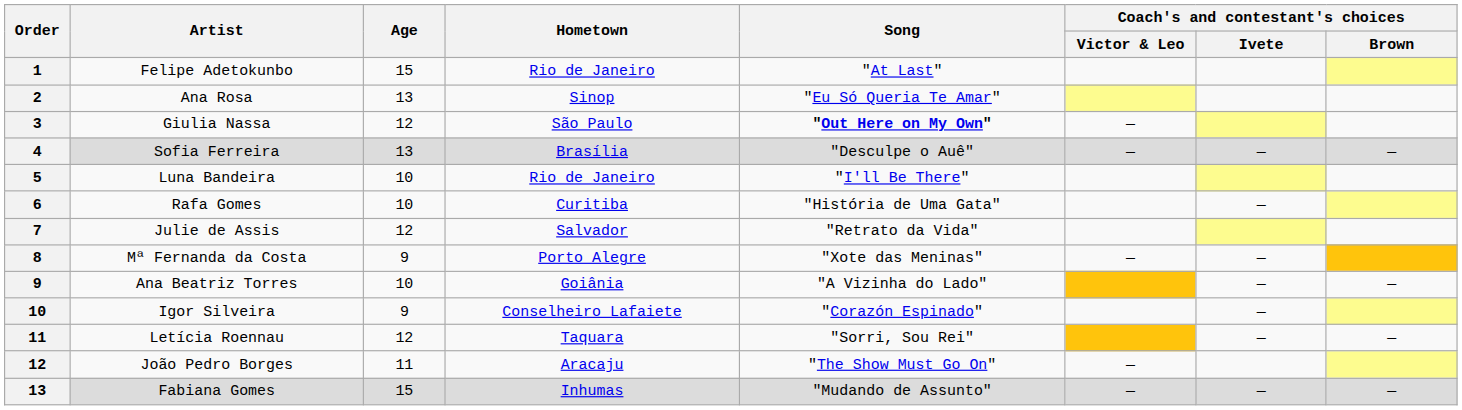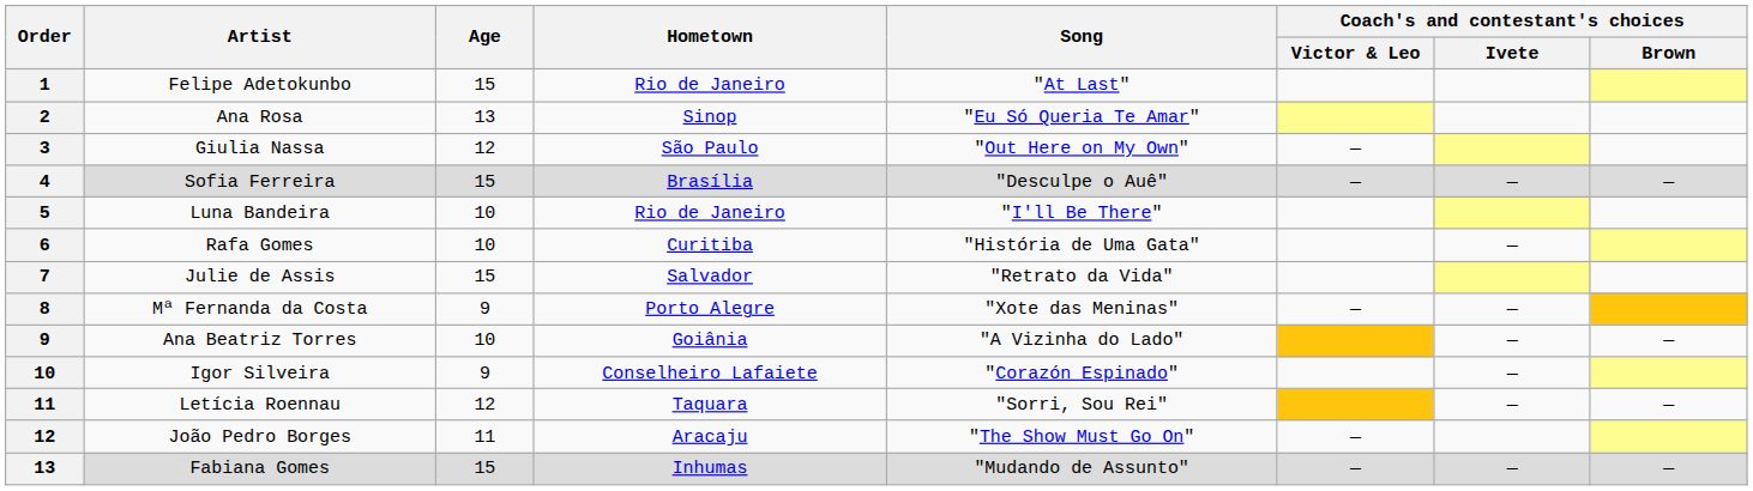 <table class="wikitable" style="text-align:center; line-height:17px; width:100%;">
 <tr>
 <th scope="col" rowspan=2 width="04%">Order</th>
 <th scope="col" rowspan=2 width="18%">Artist</th>
 <th scope="col" rowspan=2 width="05%">Age</th>
 <th scope="col" rowspan=2 width="18%">Hometown</th>
 <th scope="col" rowspan=2 width="20%">Song</th>
 <th scope="col" colspan=3 width="24%">Coach's and contestant's choices</th>
 </tr>
 <tr>
 <th width="08%">Victor & Leo</th>
 <th width="08%">Ivete</th>
 <th width="08%">Brown</th>
 </tr>
 <tr>
 <th>1</th>
 <td>Felipe Adetokunbo</td>
 <td>15</td>
 <td><a href='#'>Rio de Janeiro</a></td>
 <td>"<a href='#'>At Last</a>"</td>
 <td><strong></strong></td>
 <td><strong></strong></td>
 <td bgcolor=FDFC8F><strong></strong></td>
 </tr>
 <tr>
 <th>2</th>
 <td>Ana Rosa</td>
 <td>13</td>
 <td><a href='#'>Sinop</a></td>
 <td>"<a href='#'>Eu Só Queria Te Amar</a>"</td>
 <td bgcolor=FDFC8F><strong></strong></td>
 <td><strong></strong></td>
 <td><strong></strong></td>
 </tr>
 <tr>
 <th>3</th>
 <td>Giulia Nassa</td>
 <td>12</td>
 <td><a href='#'>São Paulo</a></td>
-<td><strong>"<a href='#'>Out Here on My Own</a>"</strong></td>
+<td>"<a href='#'>Out Here on My Own</a>"</td>
 <td>—</td>
 <td bgcolor=FDFC8F><strong></strong></td>
 <td><strong></strong></td>
 </tr>
 <tr bgcolor=DCDCDC>
 <th>4</th>
 <td>Sofia Ferreira</td>
-<td>13</td>
+<td>15</td>
 <td><a href='#'>Brasília</a></td>
 <td>"Desculpe o Auê"</td>
 <td>—</td>
 <td>—</td>
 <td>—</td>
 </tr>
 <tr>
 <th>5</th>
 <td>Luna Bandeira</td>
 <td>10</td>
 <td><a href='#'>Rio de Janeiro</a></td>
 <td>"<a href='#'>I'll Be There</a>"</td>
 <td><strong></strong></td>
 <td bgcolor=FDFC8F><strong></strong></td>
 <td><strong></strong></td>
 </tr>
 <tr>
 <th>6</th>
 <td>Rafa Gomes</td>
 <td>10</td>
 <td><a href='#'>Curitiba</a></td>
 <td>"História de Uma Gata"</td>
 <td><strong></strong></td>
 <td>—</td>
 <td bgcolor=FDFC8F><strong></strong></td>
 </tr>
 <tr>
 <th>7</th>
 <td>Julie de Assis</td>
-<td>12</td>
+<td>15</td>
 <td><a href='#'>Salvador</a></td>
 <td>"Retrato da Vida"</td>
 <td><strong></strong></td>
 <td bgcolor=FDFC8F><strong></strong></td>
 <td><strong></strong></td>
 </tr>
 <tr>
 <th>8</th>
 <td>Mª Fernanda da Costa</td>
 <td>9</td>
 <td><a href='#'>Porto Alegre</a></td>
 <td>"Xote das Meninas"</td>
 <td>—</td>
 <td>—</td>
 <td bgcolor=FFC40C><strong></strong></td>
 </tr>
 <tr>
 <th>9</th>
 <td>Ana Beatriz Torres</td>
 <td>10</td>
 <td><a href='#'>Goiânia</a></td>
 <td>"A Vizinha do Lado"</td>
 <td bgcolor=FFC40C><strong></strong></td>
 <td>—</td>
 <td>—</td>
 </tr>
 <tr>
 <th>10</th>
 <td>Igor Silveira</td>
 <td>9</td>
 <td><a href='#'>Conselheiro Lafaiete</a></td>
 <td>"<a href='#'>Corazón Espinado</a>"</td>
 <td><strong></strong></td>
 <td>—</td>
 <td bgcolor=FDFC8F><strong></strong></td>
 </tr>
 <tr>
 <th>11</th>
 <td>Letícia Roennau</td>
 <td>12</td>
 <td><a href='#'>Taquara</a></td>
 <td>"Sorri, Sou Rei"</td>
 <td bgcolor=FFC40C><strong></strong></td>
 <td>—</td>
 <td>—</td>
 </tr>
 <tr>
 <th>12</th>
 <td>João Pedro Borges</td>
 <td>11</td>
 <td><a href='#'>Aracaju</a></td>
 <td>"<a href='#'>The Show Must Go On</a>"</td>
 <td>—</td>
 <td><strong></strong></td>
 <td bgcolor=FDFC8F><strong></strong></td>
 </tr>
 <tr bgcolor=DCDCDC>
 <th>13</th>
 <td>Fabiana Gomes</td>
 <td>15</td>
 <td><a href='#'>Inhumas</a></td>
 <td>"Mudando de Assunto"</td>
 <td>—</td>
 <td>—</td>
 <td>—</td>
 </tr>
 </table>
